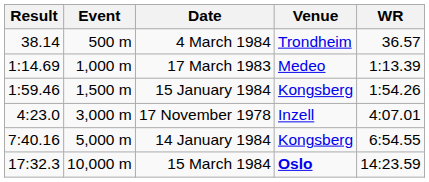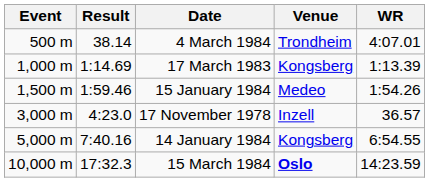 <table class="wikitable">
 <tr>
+<th>Event</th>
 <th>Result</th>
-<th>Event</th>
 <th>Date</th>
 <th>Venue</th>
 <th>WR</th>
 </tr>
 <tr align="right">
+<td>500 m</td>
 <td>38.14</td>
-<td>500 m</td>
 <td>4 March 1984</td>
 <td align="left"><a href='#'>Trondheim</a></td>
+<td>4:07.01</td>
+</tr>
+<tr align="right">
+<td>1,000 m</td>
+<td>1:14.69</td>
+<td>17 March 1983</td>
+<td align="left"><a href='#'>Kongsberg</a></td>
+<td>1:13.39</td>
+</tr>
+<tr align="right">
+<td>1,500 m</td>
+<td>1:59.46</td>
+<td>15 January 1984</td>
+<td align="left"><a href='#'>Medeo</a></td>
+<td>1:54.26</td>
+</tr>
+<tr align="right">
+<td>3,000 m</td>
+<td>4:23.0</td>
+<td>17 November 1978</td>
+<td align="left"><a href='#'>Inzell</a></td>
 <td>36.57</td>
 </tr>
 <tr align="right">
-<td>1:14.69</td>
-<td>1,000 m</td>
-<td>17 March 1983</td>
-<td align="left"><a href='#'>Medeo</a></td>
-<td>1:13.39</td>
-</tr>
-<tr align="right">
-<td>1:59.46</td>
-<td>1,500 m</td>
-<td>15 January 1984</td>
-<td align="left"><a href='#'>Kongsberg</a></td>
-<td>1:54.26</td>
-</tr>
-<tr align="right">
-<td>4:23.0</td>
-<td>3,000 m</td>
-<td>17 November 1978</td>
-<td align="left"><a href='#'>Inzell</a></td>
-<td>4:07.01</td>
-</tr>
-<tr align="right">
+<td>5,000 m</td>
 <td>7:40.16</td>
-<td>5,000 m</td>
 <td>14 January 1984</td>
 <td align="left"><a href='#'>Kongsberg</a></td>
 <td>6:54.55</td>
 </tr>
 <tr align="right">
+<td>10,000 m</td>
 <td>17:32.3</td>
-<td>10,000 m</td>
 <td>15 March 1984</td>
 <td align="left"><strong><a href='#'>Oslo</a></strong></td>
 <td>14:23.59</td>
 </tr>
 </table>
